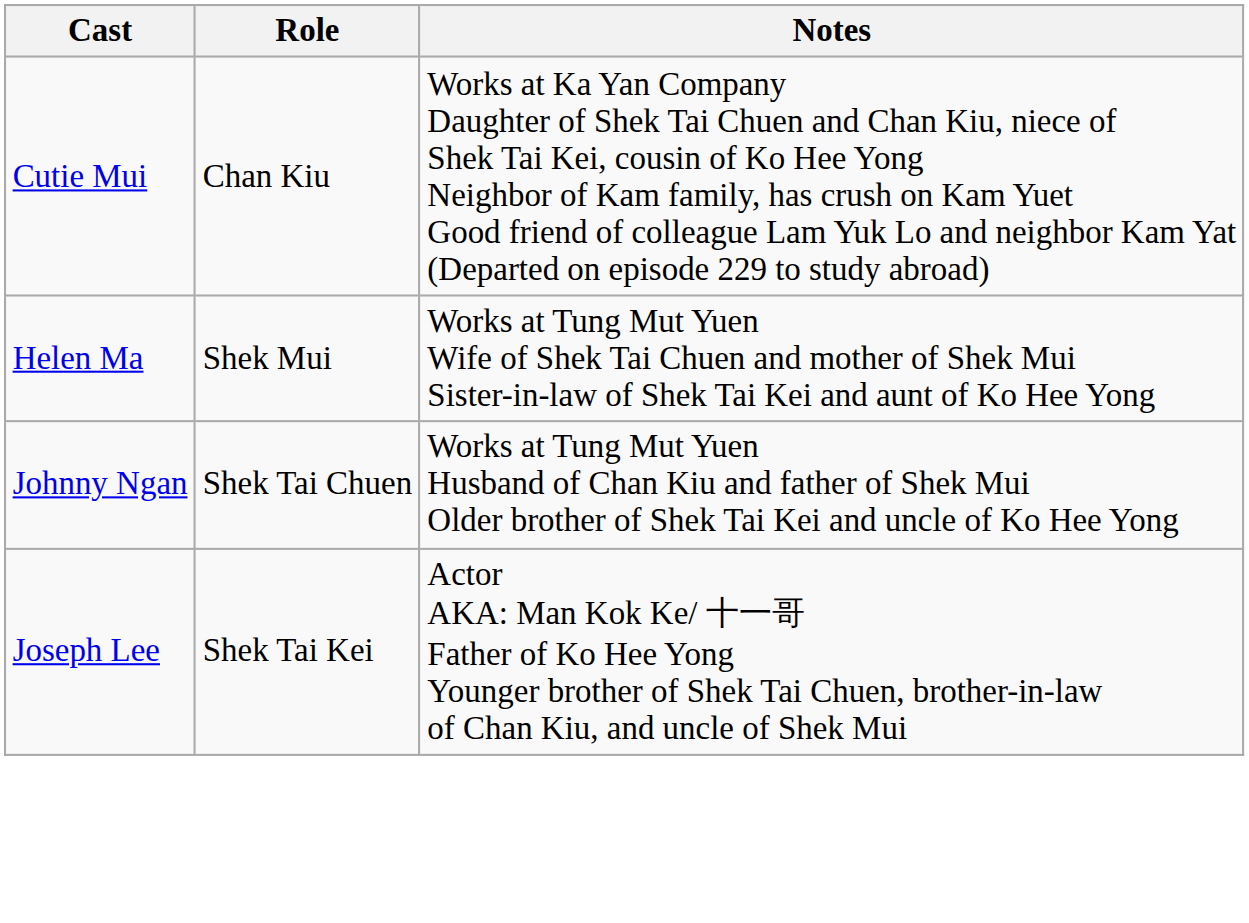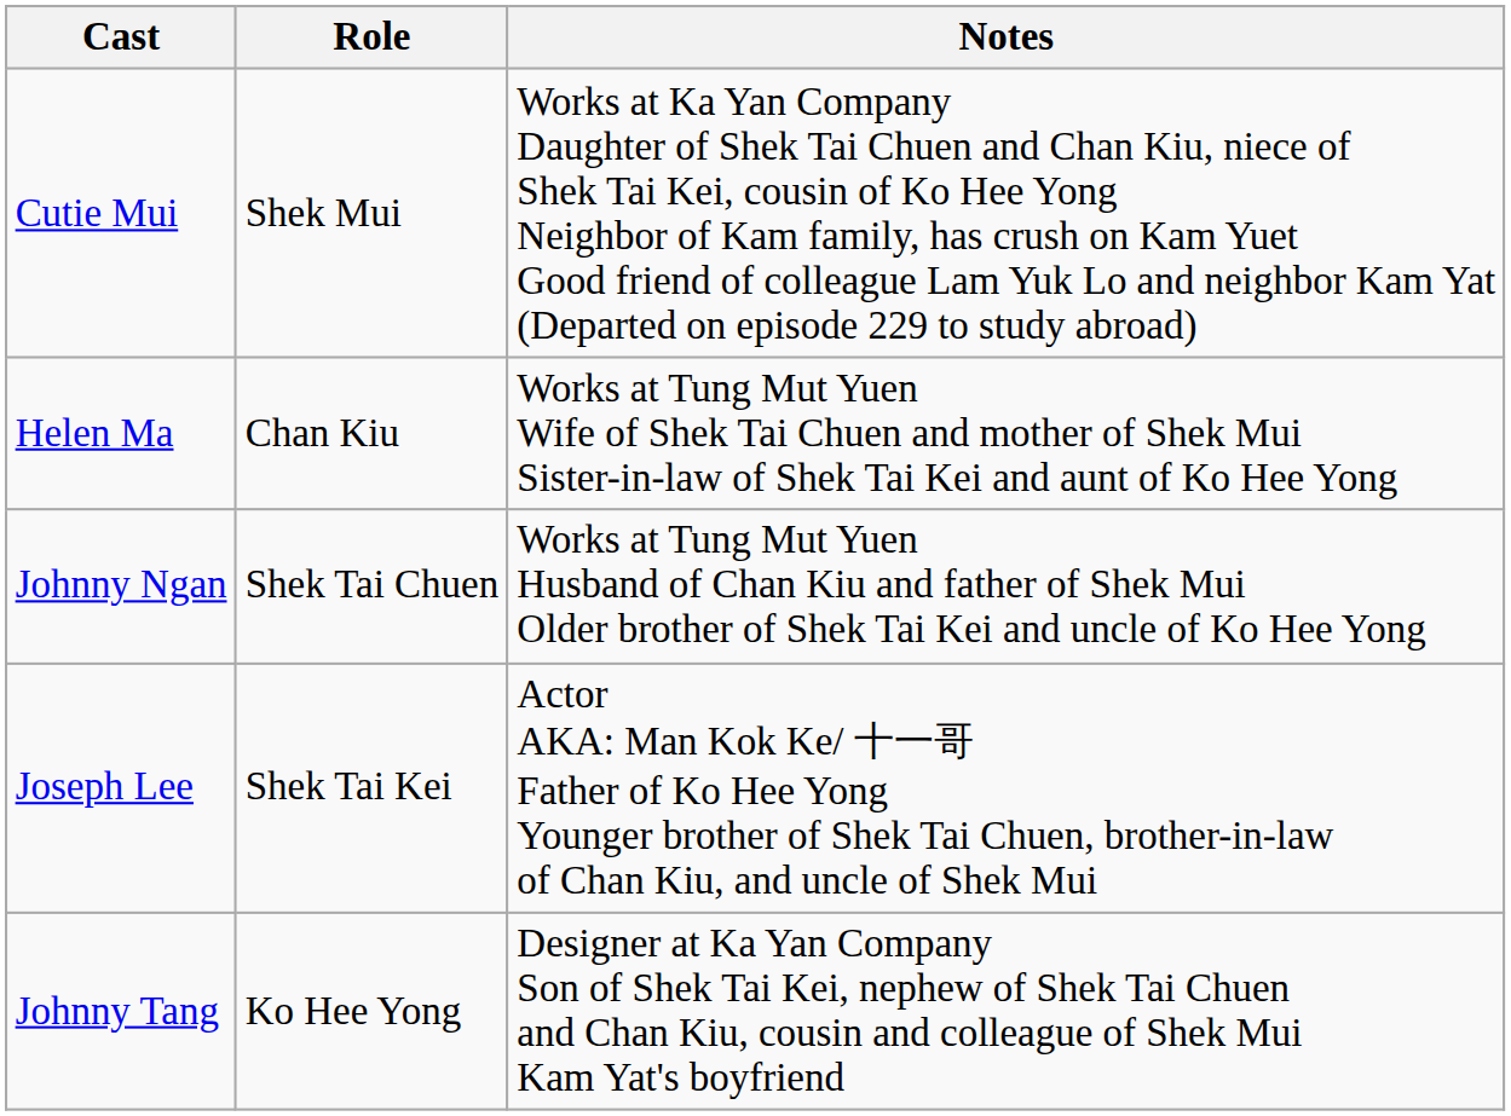 <table class="wikitable">
 <tr>
 <th>Cast</th>
 <th>Role</th>
 <th>Notes</th>
 </tr>
 <tr>
 <td><a href='#'>Cutie Mui</a></td>
-<td>Chan Kiu</td>
+<td>Shek Mui</td>
 <td>Works at Ka Yan Company<br>Daughter of Shek Tai Chuen and Chan Kiu, niece of<br>Shek Tai Kei, cousin of Ko Hee Yong<br>Neighbor of Kam family, has crush on Kam Yuet<br>Good friend of colleague Lam Yuk Lo and neighbor Kam Yat<br>(Departed on episode 229 to study abroad)</td>
 </tr>
 <tr>
 <td><a href='#'>Helen Ma</a></td>
-<td>Shek Mui</td>
+<td>Chan Kiu</td>
 <td>Works at Tung Mut Yuen<br>Wife of Shek Tai Chuen and mother of Shek Mui<br>Sister-in-law of Shek Tai Kei and aunt of Ko Hee Yong</td>
 </tr>
 <tr>
 <td><a href='#'>Johnny Ngan</a></td>
 <td>Shek Tai Chuen</td>
 <td>Works at Tung Mut Yuen<br>Husband of Chan Kiu and father of Shek Mui<br>Older brother of Shek Tai Kei and uncle of Ko Hee Yong</td>
 </tr>
 <tr>
 <td><a href='#'>Joseph Lee</a></td>
 <td>Shek Tai Kei</td>
 <td>Actor<br>AKA: Man Kok Ke/ 十一哥<br>Father of Ko Hee Yong<br>Younger brother of Shek Tai Chuen, brother-in-law<br>of Chan Kiu, and uncle of Shek Mui</td>
 </tr>
+<tr>
+<td><a href='#'>Johnny Tang</a></td>
+<td>Ko Hee Yong</td>
+<td>Designer at Ka Yan Company<br>Son of Shek Tai Kei, nephew of Shek Tai Chuen<br>and Chan Kiu, cousin and colleague of Shek Mui<br>Kam Yat's boyfriend</td>
+</tr>
 </table>
